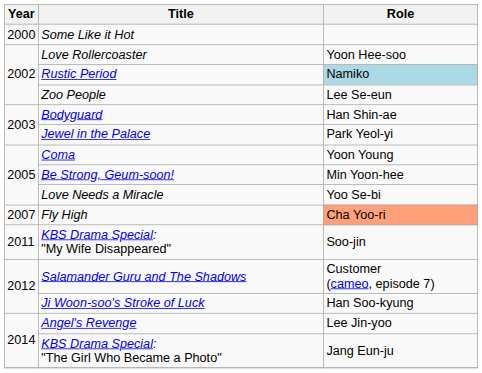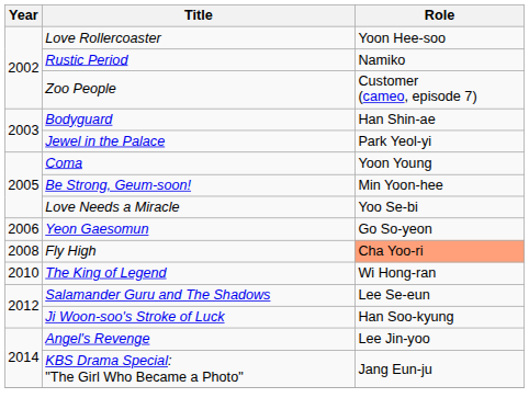 <table class="wikitable" style="width:600px">
 <tr>
 <th width=10>Year</th>
 <th>Title</th>
 <th>Role</th>
-</tr>
-<tr>
-<td>2000</td>
-<td><em>Some Like it Hot</em></td>
-<td></td>
 </tr>
 <tr>
 <td rowspan=3>2002</td>
 <td><em>Love Rollercoaster</em></td>
 <td>Yoon Hee-soo</td>
 </tr>
 <tr>
 <td><em><a href='#'>Rustic Period</a></em></td>
-<td style="background: lightblue;">Namiko</td>
+<td>Namiko</td>
 </tr>
 <tr>
 <td><em>Zoo People</em></td>
-<td>Lee Se-eun</td>
+<td>Customer <br> (<a href='#'>cameo</a>, episode 7)</td>
 </tr>
 <tr>
 <td rowspan=2>2003</td>
 <td><em><a href='#'>Bodyguard</a></em></td>
 <td>Han Shin-ae</td>
 </tr>
 <tr>
 <td><em><a href='#'>Jewel in the Palace</a></em></td>
 <td>Park Yeol-yi</td>
 </tr>
 <tr>
 <td rowspan=3>2005</td>
 <td><em><a href='#'>Coma</a></em></td>
 <td>Yoon Young</td>
 </tr>
 <tr>
 <td><em><a href='#'>Be Strong, Geum-soon!</a></em></td>
 <td>Min Yoon-hee</td>
 </tr>
 <tr>
 <td><em>Love Needs a Miracle</em></td>
 <td>Yoo Se-bi</td>
 </tr>
 <tr>
-<td>2007</td>
+<td>2006</td>
+<td><em><a href='#'>Yeon Gaesomun</a></em></td>
+<td>Go So-yeon</td>
+</tr>
+<tr>
+<td>2008</td>
 <td><em>Fly High</em></td>
 <td style="background: lightsalmon;">Cha Yoo-ri</td>
 </tr>
 <tr>
-<td>2011</td>
-<td><em><a href='#'>KBS Drama Special</a>:</em><br>"My Wife Disappeared"</td>
-<td>Soo-jin</td>
+<td>2010</td>
+<td><em><a href='#'>The King of Legend</a></em></td>
+<td>Wi Hong-ran</td>
 </tr>
 <tr>
 <td rowspan=2>2012</td>
 <td><em><a href='#'>Salamander Guru and The Shadows</a></em></td>
-<td>Customer <br> (<a href='#'>cameo</a>, episode 7)</td>
+<td>Lee Se-eun</td>
 </tr>
 <tr>
 <td><em><a href='#'>Ji Woon-soo's Stroke of Luck</a></em></td>
 <td>Han Soo-kyung</td>
 </tr>
 <tr>
 <td rowspan=2>2014</td>
 <td><em><a href='#'>Angel's Revenge</a></em></td>
 <td>Lee Jin-yoo</td>
 </tr>
 <tr>
 <td><em><a href='#'>KBS Drama Special</a>:</em><br>"The Girl Who Became a Photo"</td>
 <td>Jang Eun-ju</td>
 </tr>
 <tr>
 </tr>
 </table>
